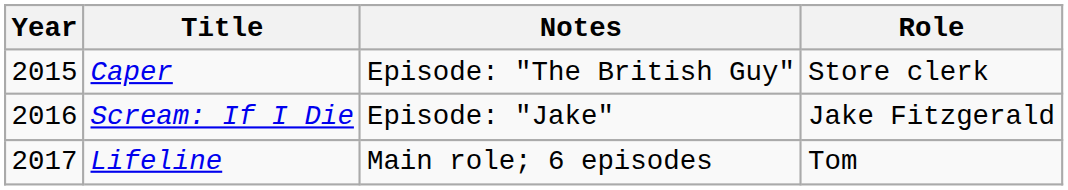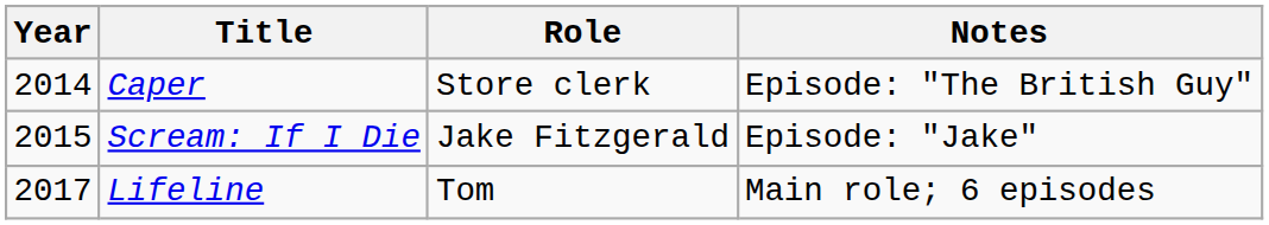 <table class="wikitable">
 <tr>
 <th>Year</th>
 <th>Title</th>
+<th>Role</th>
 <th>Notes</th>
-<th>Role</th>
+</tr>
+<tr>
+<td>2014</td>
+<td><em><a href='#'>Caper</a></em></td>
+<td>Store clerk</td>
+<td>Episode: "The British Guy"</td>
 </tr>
 <tr>
 <td>2015</td>
-<td><em><a href='#'>Caper</a></em></td>
-<td>Episode: "The British Guy"</td>
-<td>Store clerk</td>
-</tr>
-<tr>
-<td>2016</td>
 <td><em><a href='#'>Scream: If I Die</a></em></td>
+<td>Jake Fitzgerald</td>
 <td>Episode: "Jake"</td>
-<td>Jake Fitzgerald</td>
 </tr>
 <tr>
 <td>2017</td>
 <td><em><a href='#'>Lifeline</a></em></td>
+<td>Tom</td>
 <td>Main role; 6 episodes</td>
-<td>Tom</td>
 </tr>
 </table>
